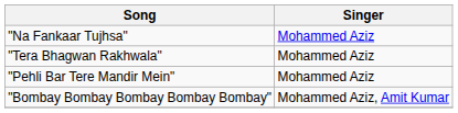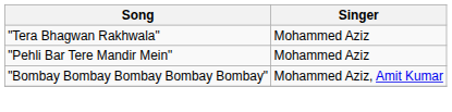 <table class="wikitable" style="font-size:95%;">
 <tr>
 <th>Song</th>
 <th>Singer</th>
-</tr>
-<tr>
-<td>"Na Fankaar Tujhsa"</td>
-<td><a href='#'>Mohammed Aziz</a></td>
 </tr>
 <tr>
 <td>"Tera Bhagwan Rakhwala"</td>
 <td>Mohammed Aziz</td>
 </tr>
 <tr>
 <td>"Pehli Bar Tere Mandir Mein"</td>
 <td>Mohammed Aziz</td>
 </tr>
 <tr>
 <td>"Bombay Bombay Bombay Bombay Bombay"</td>
 <td>Mohammed Aziz, <a href='#'>Amit Kumar</a></td>
 </tr>
 <tr>
 </tr>
 </table>
